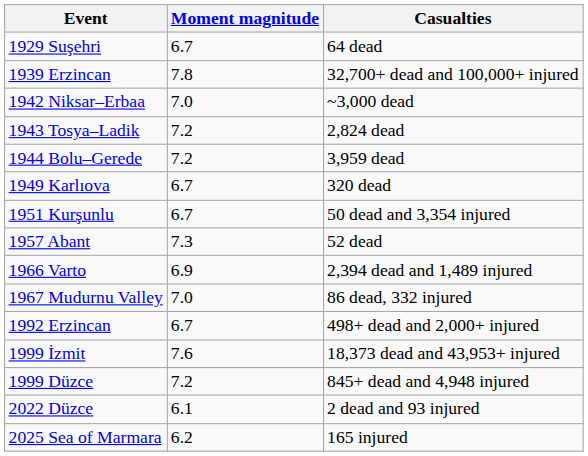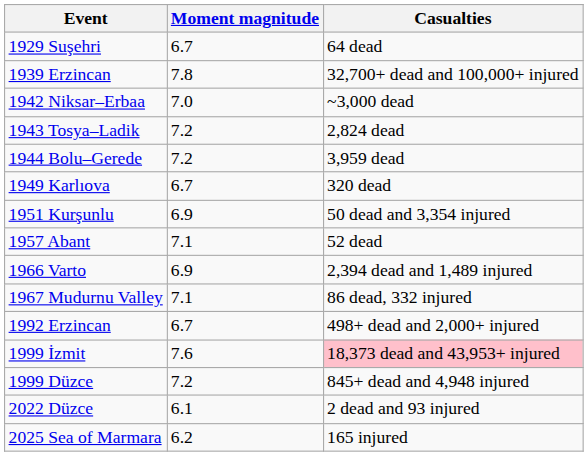 <table class="wikitable sortable">
 <tr>
 <th>Event</th>
 <th><a href='#'>Moment magnitude</a></th>
 <th>Casualties</th>
 </tr>
 <tr>
 <td><a href='#'>1929 Suşehri</a></td>
 <td>6.7</td>
 <td>64 dead</td>
 </tr>
 <tr>
 <td><a href='#'>1939 Erzincan</a></td>
 <td>7.8</td>
 <td>32,700+ dead and 100,000+ injured</td>
 </tr>
 <tr>
 <td><a href='#'>1942 Niksar–Erbaa</a></td>
 <td>7.0</td>
 <td>~3,000 dead</td>
 </tr>
 <tr>
 <td><a href='#'>1943 Tosya–Ladik</a></td>
 <td>7.2</td>
 <td>2,824 dead</td>
 </tr>
 <tr>
 <td><a href='#'>1944 Bolu–Gerede</a></td>
 <td>7.2</td>
 <td>3,959 dead</td>
 </tr>
 <tr>
 <td><a href='#'>1949 Karlıova</a></td>
 <td>6.7</td>
 <td>320 dead</td>
 </tr>
 <tr>
 <td><a href='#'>1951 Kurşunlu</a></td>
-<td>6.7</td>
+<td>6.9</td>
 <td>50 dead and 3,354 injured</td>
 </tr>
 <tr>
 <td><a href='#'>1957 Abant</a></td>
-<td>7.3</td>
+<td>7.1</td>
 <td>52 dead</td>
 </tr>
 <tr>
 <td><a href='#'>1966 Varto</a></td>
 <td>6.9</td>
 <td>2,394 dead and 1,489 injured</td>
 </tr>
 <tr>
 <td><a href='#'>1967 Mudurnu Valley</a></td>
-<td>7.0</td>
+<td>7.1</td>
 <td>86 dead, 332 injured</td>
 </tr>
 <tr>
 <td><a href='#'>1992 Erzincan</a></td>
 <td>6.7</td>
 <td>498+ dead and 2,000+ injured</td>
 </tr>
 <tr>
 <td><a href='#'>1999 İzmit</a></td>
 <td>7.6</td>
-<td>18,373 dead and 43,953+ injured</td>
+<td style="background: pink;">18,373 dead and 43,953+ injured</td>
 </tr>
 <tr>
 <td><a href='#'>1999 Düzce</a></td>
 <td>7.2</td>
 <td>845+ dead and 4,948 injured</td>
 </tr>
 <tr>
 <td><a href='#'>2022 Düzce</a></td>
 <td>6.1</td>
 <td>2 dead and 93 injured</td>
 </tr>
 <tr>
 <td><a href='#'>2025 Sea of Marmara</a></td>
 <td>6.2</td>
 <td>165 injured</td>
 </tr>
 </table>
